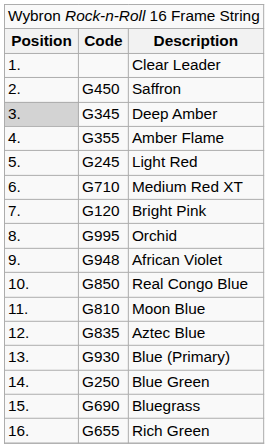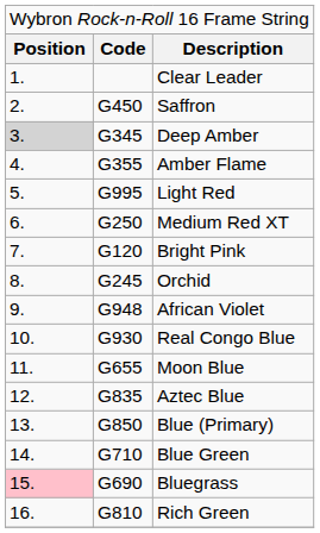 <table align="centre" class="wikitable">
 <tr>
 <td colspan="3" align="center">Wybron <em>Rock-n-Roll</em> 16 Frame String</td>
 </tr>
 <tr>
 <th>Position</th>
 <th>Code</th>
 <th>Description</th>
 </tr>
 <tr>
 <td>1.</td>
 <td></td>
 <td>Clear Leader</td>
 </tr>
 <tr>
 <td>2.</td>
 <td>G450</td>
 <td>Saffron</td>
 </tr>
 <tr>
 <td style="background: lightgrey;">3.</td>
 <td>G345</td>
 <td>Deep Amber</td>
 </tr>
 <tr>
 <td>4.</td>
 <td>G355</td>
 <td>Amber Flame</td>
 </tr>
 <tr>
 <td>5.</td>
-<td>G245</td>
+<td>G995</td>
 <td>Light Red</td>
 </tr>
 <tr>
 <td>6.</td>
-<td>G710</td>
+<td>G250</td>
 <td>Medium Red XT</td>
 </tr>
 <tr>
 <td>7.</td>
 <td>G120</td>
 <td>Bright Pink</td>
 </tr>
 <tr>
 <td>8.</td>
-<td>G995</td>
+<td>G245</td>
 <td>Orchid</td>
 </tr>
 <tr>
 <td>9.</td>
 <td>G948</td>
 <td>African Violet</td>
 </tr>
 <tr>
 <td>10.</td>
-<td>G850</td>
+<td>G930</td>
 <td>Real Congo Blue</td>
 </tr>
 <tr>
 <td>11.</td>
-<td>G810</td>
+<td>G655</td>
 <td>Moon Blue</td>
 </tr>
 <tr>
 <td>12.</td>
 <td>G835</td>
 <td>Aztec Blue</td>
 </tr>
 <tr>
 <td>13.</td>
-<td>G930</td>
+<td>G850</td>
 <td>Blue (Primary)</td>
 </tr>
 <tr>
 <td>14.</td>
-<td>G250</td>
+<td>G710</td>
 <td>Blue Green</td>
 </tr>
 <tr>
-<td>15.</td>
+<td style="background: pink;">15.</td>
 <td>G690</td>
 <td>Bluegrass</td>
 </tr>
 <tr>
 <td>16.</td>
-<td>G655</td>
+<td>G810</td>
 <td>Rich Green</td>
 </tr>
 <tr>
 </tr>
 </table>
